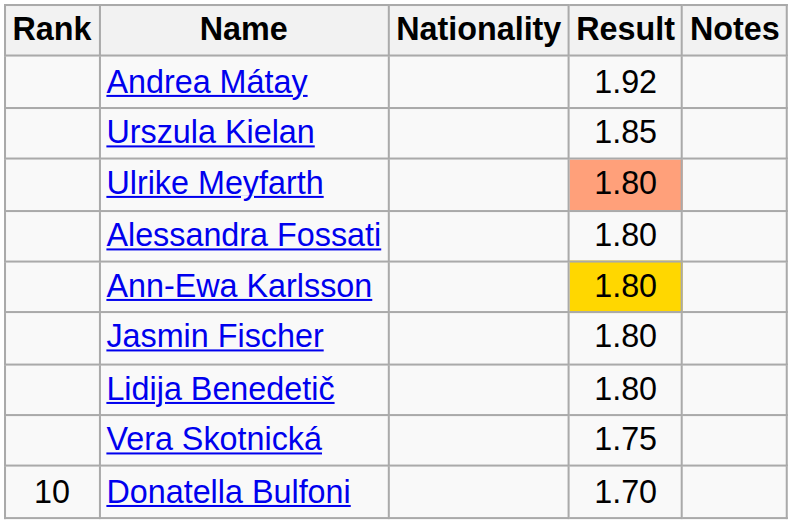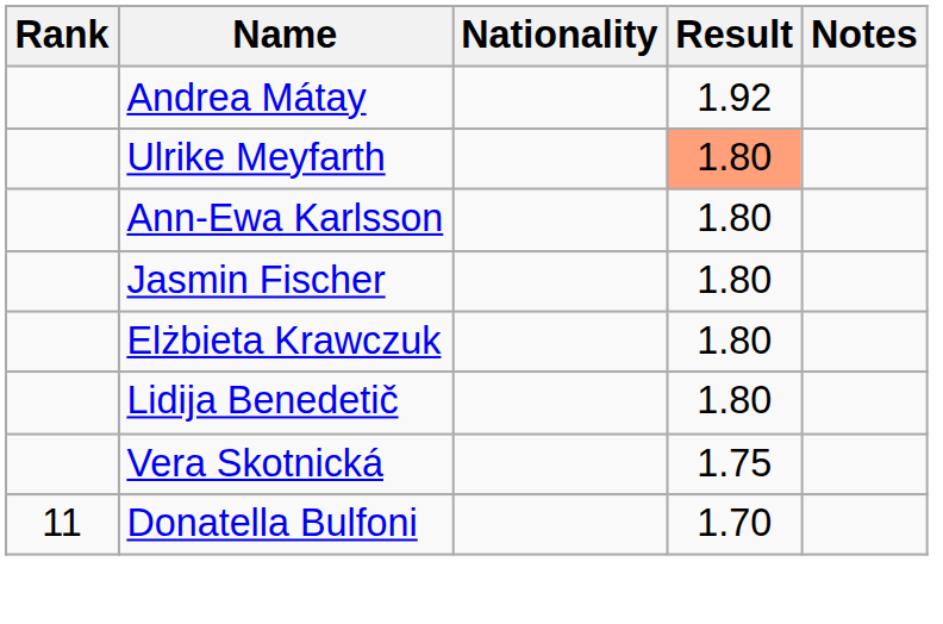 <table class="wikitable sortable" style="text-align:center">
 <tr>
 <th>Rank</th>
 <th>Name</th>
 <th>Nationality</th>
 <th>Result</th>
 <th>Notes</th>
 </tr>
 <tr>
 <td></td>
 <td align="left"><a href='#'>Andrea Mátay</a></td>
 <td align=left></td>
 <td>1.92</td>
 <td></td>
 </tr>
 <tr>
 <td></td>
-<td align="left"><a href='#'>Urszula Kielan</a></td>
-<td align=left></td>
-<td>1.85</td>
-<td></td>
-</tr>
-<tr>
-<td></td>
 <td align="left"><a href='#'>Ulrike Meyfarth</a></td>
 <td align=left></td>
 <td style="background: lightsalmon;">1.80</td>
 <td></td>
 </tr>
 <tr>
 <td></td>
-<td align="left"><a href='#'>Alessandra Fossati</a></td>
+<td align="left"><a href='#'>Ann-Ewa Karlsson</a></td>
 <td align=left></td>
 <td>1.80</td>
 <td></td>
 </tr>
 <tr>
 <td></td>
-<td align="left"><a href='#'>Ann-Ewa Karlsson</a></td>
+<td align="left"><a href='#'>Jasmin Fischer</a></td>
 <td align=left></td>
-<td style="background: gold;">1.80</td>
+<td>1.80</td>
 <td></td>
 </tr>
 <tr>
 <td></td>
-<td align="left"><a href='#'>Jasmin Fischer</a></td>
+<td align="left"><a href='#'>Elżbieta Krawczuk</a></td>
 <td align=left></td>
 <td>1.80</td>
 <td></td>
 </tr>
 <tr>
 <td></td>
 <td align="left"><a href='#'>Lidija Benedetič</a></td>
 <td align=left></td>
 <td>1.80</td>
 <td></td>
 </tr>
 <tr>
 <td></td>
 <td align="left"><a href='#'>Vera Skotnická</a></td>
 <td align=left></td>
 <td>1.75</td>
 <td></td>
 </tr>
 <tr>
-<td>10</td>
+<td>11</td>
 <td align="left"><a href='#'>Donatella Bulfoni</a></td>
 <td align=left></td>
 <td>1.70</td>
 <td></td>
 </tr>
 </table>
